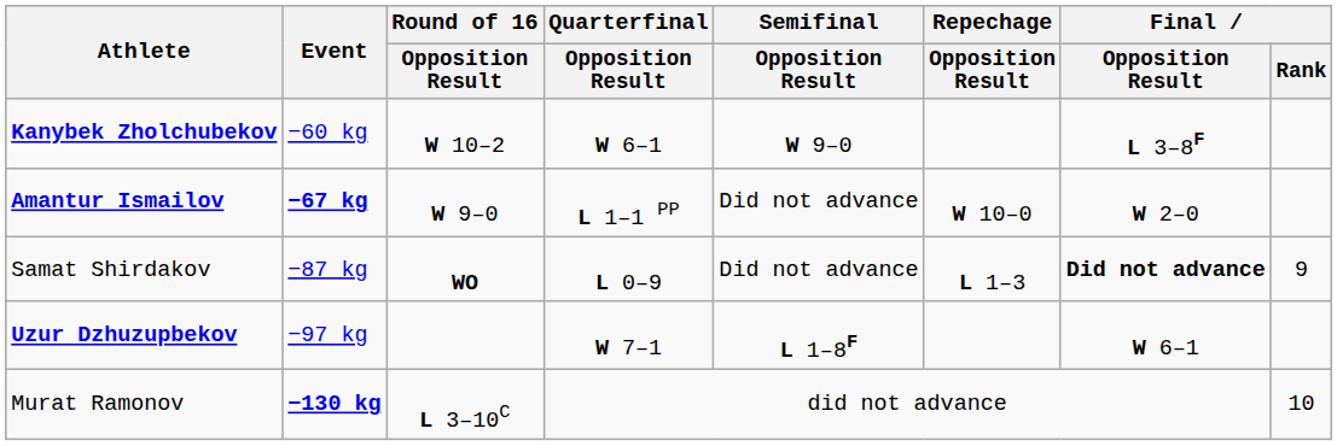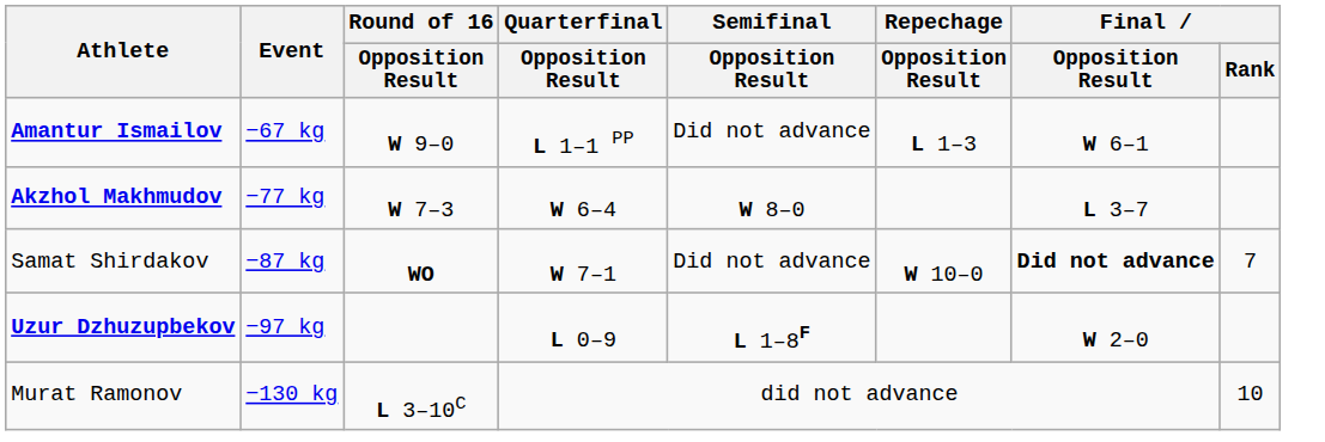 <table class=wikitable style=font-size:90%;text-align:center>
 <tr>
 <th rowspan=2>Athlete</th>
 <th rowspan=2>Event</th>
 <th>Round of 16</th>
 <th>Quarterfinal</th>
 <th>Semifinal</th>
 <th>Repechage</th>
 <th colspan=2>Final / </th>
 </tr>
 <tr style="font-size: 95%">
 <th>Opposition<br>Result</th>
 <th>Opposition<br>Result</th>
 <th>Opposition<br>Result</th>
 <th>Opposition<br>Result</th>
 <th>Opposition<br>Result</th>
 <th>Rank</th>
 </tr>
 <tr>
-<td align=left><strong><a href='#'>Kanybek Zholchubekov</a></strong></td>
-<td align=left><a href='#'>−60 kg</a></td>
-<td><br><strong>W</strong> 10–2</td>
+<td align=left><strong><a href='#'>Amantur Ismailov</a></strong></td>
+<td align=left><a href='#'>−67 kg</a></td>
+<td><br><strong>W</strong> 9–0</td>
+<td><br><strong>L</strong> 1–1 <sup>PP</sup></td>
+<td>Did not advance</td>
+<td><br><strong>L</strong> 1–3</td>
 <td><br><strong>W</strong> 6–1</td>
-<td><br><strong>W</strong> 9–0</td>
-<td></td>
-<td><br><strong>L</strong> 3–8<sup><strong>F</strong></sup></td>
 <td></td>
 </tr>
 <tr>
-<td align=left><strong><a href='#'>Amantur Ismailov</a></strong></td>
-<td align=left><strong><a href='#'>−67 kg</a></strong></td>
-<td><br><strong>W</strong> 9–0</td>
-<td><br><strong>L</strong> 1–1 <sup>PP</sup></td>
-<td>Did not advance</td>
-<td><br><strong>W</strong> 10–0</td>
-<td><br><strong>W</strong> 2–0</td>
+<td align=left><strong><a href='#'>Akzhol Makhmudov</a></strong></td>
+<td align=left><a href='#'>−77 kg</a></td>
+<td><br><strong>W</strong> 7–3</td>
+<td><br><strong>W</strong> 6–4</td>
+<td><br><strong>W</strong> 8–0</td>
+<td></td>
+<td><br><strong>L</strong> 3–7</td>
 <td></td>
 </tr>
 <tr>
 <td align=left>Samat Shirdakov</td>
 <td align=left><a href='#'>−87 kg</a></td>
 <td><br><strong>WO</strong></td>
-<td><br><strong>L</strong> 0–9</td>
+<td><br><strong>W</strong> 7–1</td>
 <td>Did not advance</td>
-<td><br><strong>L</strong> 1–3</td>
+<td><br><strong>W</strong> 10–0</td>
 <td><strong>Did not advance</strong></td>
-<td>9</td>
+<td>7</td>
 </tr>
 <tr>
 <td align=left><strong><a href='#'>Uzur Dzhuzupbekov</a></strong></td>
 <td align=left><a href='#'>−97 kg</a></td>
 <td></td>
-<td><br><strong>W</strong> 7–1</td>
+<td><br><strong>L</strong> 0–9</td>
 <td><br><strong>L</strong> 1–8<sup><strong>F</strong></sup></td>
 <td></td>
-<td><br><strong>W</strong> 6–1</td>
+<td><br><strong>W</strong> 2–0</td>
 <td></td>
 </tr>
 <tr>
 <td align=left>Murat Ramonov</td>
-<td align=left><strong><a href='#'>−130 kg</a></strong></td>
+<td align=left><a href='#'>−130 kg</a></td>
 <td><br><strong>L</strong> 3–10<sup>C</sup></td>
 <td colspan=4>did not advance</td>
 <td>10</td>
 </tr>
 </table>
